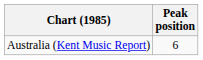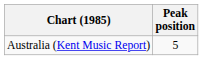 <table class="wikitable">
 <tr>
 <th>Chart (1985)</th>
 <th>Peak<br>position</th>
 </tr>
 <tr>
 <td>Australia (<a href='#'>Kent Music Report</a>)</td>
-<td style="text-align:center;">6</td>
+<td style="text-align:center;">5</td>
 </tr>
 </table>
